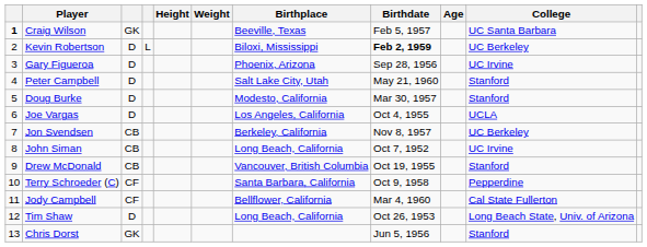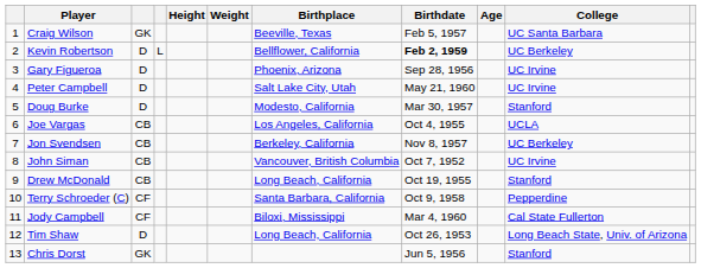 <table class="wikitable sortable" style="text-align: left; font-size: 90%; margin-left: 1em;">
 <tr>
 <th></th>
 <th>Player</th>
 <th></th>
 <th></th>
 <th>Height</th>
 <th>Weight</th>
 <th>Birthplace</th>
 <th>Birthdate</th>
 <th>Age</th>
 <th>College</th>
 <th></th>
 </tr>
 <tr>
-<td style="text-align: center;"><strong>1</strong></td>
+<td style="text-align: center;">1</td>
 <td data-sort-value="Wilson, Craig"><a href='#'>Craig Wilson</a></td>
 <td style="text-align: center;">GK</td>
 <td style="text-align: center;"></td>
 <td></td>
 <td></td>
 <td> <a href='#'>Beeville, Texas</a></td>
 <td>Feb 5, 1957</td>
 <td></td>
 <td><a href='#'>UC Santa Barbara</a></td>
 <td></td>
 </tr>
 <tr>
 <td style="text-align: center;">2</td>
 <td data-sort-value="Robertson, Kevin"><a href='#'>Kevin Robertson</a></td>
 <td style="text-align: center;">D</td>
 <td style="text-align: center;">L</td>
 <td></td>
 <td></td>
-<td> <a href='#'>Biloxi, Mississippi</a></td>
+<td> <a href='#'>Bellflower, California</a></td>
 <td><strong>Feb 2, 1959</strong></td>
 <td></td>
 <td><a href='#'>UC Berkeley</a></td>
 <td></td>
 </tr>
 <tr>
 <td style="text-align: center;">3</td>
 <td data-sort-value="Figueroa, Gary"><a href='#'>Gary Figueroa</a></td>
 <td style="text-align: center;">D</td>
 <td style="text-align: center;"></td>
 <td></td>
 <td></td>
 <td> <a href='#'>Phoenix, Arizona</a></td>
 <td>Sep 28, 1956</td>
 <td></td>
 <td><a href='#'>UC Irvine</a></td>
 <td></td>
 </tr>
 <tr>
 <td style="text-align: center;">4</td>
 <td data-sort-value="Campbell, Peter"><a href='#'>Peter Campbell</a></td>
 <td style="text-align: center;">D</td>
 <td style="text-align: center;"></td>
 <td></td>
 <td></td>
 <td> <a href='#'>Salt Lake City, Utah</a></td>
 <td>May 21, 1960</td>
 <td></td>
-<td><a href='#'>Stanford</a></td>
+<td><a href='#'>UC Irvine</a></td>
 <td></td>
 </tr>
 <tr>
 <td style="text-align: center;">5</td>
 <td data-sort-value="Burke, Doug"><a href='#'>Doug Burke</a></td>
 <td style="text-align: center;">D</td>
 <td style="text-align: center;"></td>
 <td></td>
 <td></td>
 <td> <a href='#'>Modesto, California</a></td>
 <td>Mar 30, 1957</td>
 <td></td>
 <td><a href='#'>Stanford</a></td>
 <td></td>
 </tr>
 <tr>
 <td style="text-align: center;">6</td>
 <td data-sort-value="Vargas, Joe"><a href='#'>Joe Vargas</a></td>
-<td style="text-align: center;">D</td>
+<td style="text-align: center;">CB</td>
 <td style="text-align: center;"></td>
 <td></td>
 <td></td>
 <td> <a href='#'>Los Angeles, California</a></td>
 <td>Oct 4, 1955</td>
 <td></td>
 <td><a href='#'>UCLA</a></td>
 <td></td>
 </tr>
 <tr>
 <td style="text-align: center;">7</td>
 <td data-sort-value="Svendsen, Jon"><a href='#'>Jon Svendsen</a></td>
 <td style="text-align: center;">CB</td>
 <td style="text-align: center;"></td>
 <td></td>
 <td></td>
 <td> <a href='#'>Berkeley, California</a></td>
 <td>Nov 8, 1957</td>
 <td></td>
 <td><a href='#'>UC Berkeley</a></td>
 <td></td>
 </tr>
 <tr>
 <td style="text-align: center;">8</td>
 <td data-sort-value="Siman, John"><a href='#'>John Siman</a></td>
 <td style="text-align: center;">CB</td>
 <td style="text-align: center;"></td>
 <td></td>
 <td></td>
-<td> <a href='#'>Long Beach, California</a></td>
+<td> <a href='#'>Vancouver, British Columbia</a></td>
 <td>Oct 7, 1952</td>
 <td></td>
 <td><a href='#'>UC Irvine</a></td>
 <td></td>
 </tr>
 <tr>
 <td style="text-align: center;">9</td>
 <td data-sort-value="McDonald, Drew"><a href='#'>Drew McDonald</a></td>
 <td style="text-align: center;">CB</td>
 <td style="text-align: center;"></td>
 <td></td>
 <td></td>
-<td> <a href='#'>Vancouver, British Columbia</a></td>
+<td> <a href='#'>Long Beach, California</a></td>
 <td>Oct 19, 1955</td>
 <td></td>
 <td><a href='#'>Stanford</a></td>
 <td></td>
 </tr>
 <tr>
 <td style="text-align: center;">10</td>
 <td data-sort-value="Schroeder, Terry"><a href='#'>Terry Schroeder</a> (<a href='#'>C</a>)</td>
 <td style="text-align: center;">CF</td>
 <td style="text-align: center;"></td>
 <td></td>
 <td></td>
 <td> <a href='#'>Santa Barbara, California</a></td>
 <td>Oct 9, 1958</td>
 <td></td>
 <td><a href='#'>Pepperdine</a></td>
 <td></td>
 </tr>
 <tr>
 <td style="text-align: center;">11</td>
 <td data-sort-value="Campbell, Jody"><a href='#'>Jody Campbell</a></td>
 <td style="text-align: center;">CF</td>
 <td style="text-align: center;"></td>
 <td></td>
 <td></td>
-<td> <a href='#'>Bellflower, California</a></td>
+<td> <a href='#'>Biloxi, Mississippi</a></td>
 <td>Mar 4, 1960</td>
 <td></td>
 <td><a href='#'>Cal State Fullerton</a></td>
 <td></td>
 </tr>
 <tr>
 <td style="text-align: center;">12</td>
 <td data-sort-value="Shaw, Tim"><a href='#'>Tim Shaw</a></td>
 <td style="text-align: center;">D</td>
 <td style="text-align: center;"></td>
 <td></td>
 <td></td>
 <td> <a href='#'>Long Beach, California</a></td>
 <td>Oct 26, 1953</td>
 <td></td>
 <td><a href='#'>Long Beach State</a>, <a href='#'>Univ. of Arizona</a></td>
 <td></td>
 </tr>
 <tr>
 <td style="text-align: center;">13</td>
 <td data-sort-value="Dorst, Chris"><a href='#'>Chris Dorst</a></td>
 <td style="text-align: center;">GK</td>
 <td style="text-align: center;"></td>
 <td></td>
 <td></td>
 <td></td>
 <td>Jun 5, 1956</td>
 <td></td>
 <td><a href='#'>Stanford</a></td>
 <td></td>
 </tr>
 </table>
